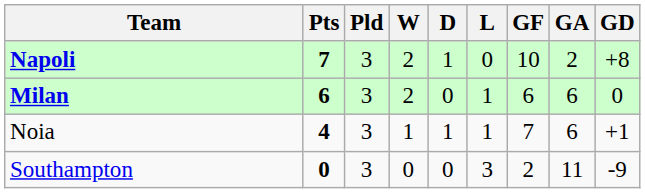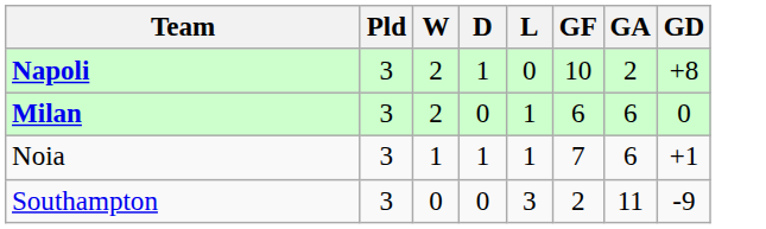 <table class="wikitable" style="text-align:center;">
 <tr>
 <th width=200>Team</th>
-<th width=20>Pts</th>
 <th width=20>Pld</th>
 <th width=20>W</th>
 <th width=20>D</th>
 <th width=20>L</th>
 <th width=20>GF</th>
 <th width=20>GA</th>
 <th width=20>GD</th>
 </tr>
 <tr style="background:#ccffcc">
 <td style="text-align:left"><strong> <a href='#'>Napoli</a></strong></td>
-<td><strong>7</strong></td>
 <td>3</td>
 <td>2</td>
 <td>1</td>
 <td>0</td>
 <td>10</td>
 <td>2</td>
 <td>+8</td>
 </tr>
 <tr style="background:#ccffcc">
 <td style="text-align:left"><strong> <a href='#'>Milan</a></strong></td>
-<td><strong>6</strong></td>
 <td>3</td>
 <td>2</td>
 <td>0</td>
 <td>1</td>
 <td>6</td>
 <td>6</td>
 <td>0</td>
 </tr>
 <tr>
 <td style="text-align:left"> Noia</td>
-<td><strong>4</strong></td>
 <td>3</td>
 <td>1</td>
 <td>1</td>
 <td>1</td>
 <td>7</td>
 <td>6</td>
 <td>+1</td>
 </tr>
 <tr>
 <td style="text-align:left"> <a href='#'>Southampton</a></td>
-<td><strong>0</strong></td>
 <td>3</td>
 <td>0</td>
 <td>0</td>
 <td>3</td>
 <td>2</td>
 <td>11</td>
 <td>-9</td>
 </tr>
 </table>
